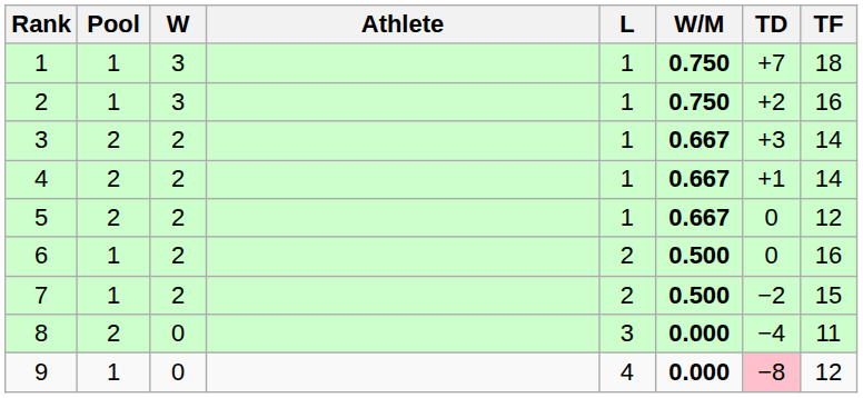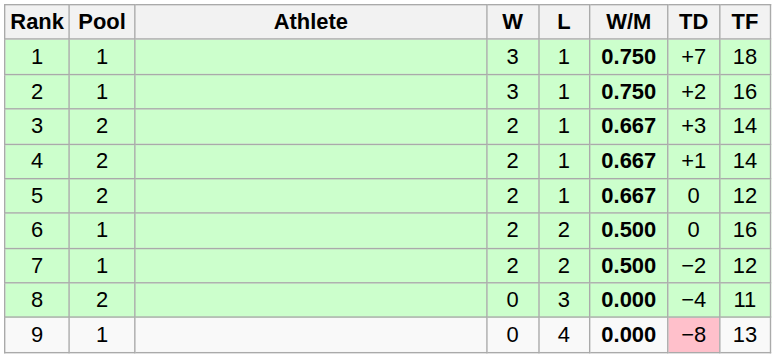 <table class=wikitable style="text-align:center">
 <tr>
 <th width=40>Rank</th>
 <th width=40>Pool</th>
+<th width=250>Athlete</th>
 <th width=30>W</th>
-<th width=250>Athlete</th>
 <th width=30>L</th>
 <th width=50>W/M</th>
 <th width=30>TD</th>
 <th width=30>TF</th>
 </tr>
 <tr bgcolor="ccffcc">
 <td>1</td>
 <td>1</td>
+<td align=left></td>
 <td>3</td>
-<td align=left></td>
 <td>1</td>
 <td><strong>0.750</strong></td>
 <td>+7</td>
 <td>18</td>
 </tr>
 <tr bgcolor="ccffcc">
 <td>2</td>
 <td>1</td>
+<td align=left></td>
 <td>3</td>
-<td align=left></td>
 <td>1</td>
 <td><strong>0.750</strong></td>
 <td>+2</td>
 <td>16</td>
 </tr>
 <tr bgcolor="ccffcc">
 <td>3</td>
 <td>2</td>
+<td align=left></td>
 <td>2</td>
-<td align=left></td>
 <td>1</td>
 <td><strong>0.667</strong></td>
 <td>+3</td>
 <td>14</td>
 </tr>
 <tr bgcolor="ccffcc">
 <td>4</td>
 <td>2</td>
+<td align=left></td>
 <td>2</td>
-<td align=left></td>
 <td>1</td>
 <td><strong>0.667</strong></td>
 <td>+1</td>
 <td>14</td>
 </tr>
 <tr bgcolor="ccffcc">
 <td>5</td>
 <td>2</td>
+<td align=left></td>
 <td>2</td>
-<td align=left></td>
 <td>1</td>
 <td><strong>0.667</strong></td>
 <td>0</td>
 <td>12</td>
 </tr>
 <tr bgcolor="ccffcc">
 <td>6</td>
 <td>1</td>
+<td align=left></td>
 <td>2</td>
-<td align=left></td>
 <td>2</td>
 <td><strong>0.500</strong></td>
 <td>0</td>
 <td>16</td>
 </tr>
 <tr bgcolor="ccffcc">
 <td>7</td>
 <td>1</td>
+<td align=left></td>
 <td>2</td>
-<td align=left></td>
 <td>2</td>
 <td><strong>0.500</strong></td>
 <td>−2</td>
-<td>15</td>
+<td>12</td>
 </tr>
 <tr bgcolor="ccffcc">
 <td>8</td>
 <td>2</td>
+<td align=left></td>
 <td>0</td>
-<td align=left></td>
 <td>3</td>
 <td><strong>0.000</strong></td>
 <td>−4</td>
 <td>11</td>
 </tr>
 <tr>
 <td>9</td>
 <td>1</td>
+<td align=left></td>
 <td>0</td>
-<td align=left></td>
 <td>4</td>
 <td><strong>0.000</strong></td>
 <td style="background: pink;">−8</td>
-<td>12</td>
+<td>13</td>
 </tr>
 </table>
